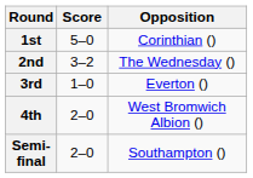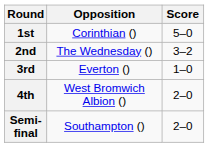 <table class="wikitable plainrowheaders" style="text-align:center;margin-left:1em;float:right">
 <tr>
 <th width="25">Round</th>
+<th width="150">Opposition</th>
 <th width="50">Score</th>
-<th width="150">Opposition</th>
 </tr>
 <tr>
 <th Scope=row>1st</th>
+<td><a href='#'>Corinthian</a> ()</td>
 <td>5–0</td>
-<td><a href='#'>Corinthian</a> ()</td>
 </tr>
 <tr>
 <th Scope=row>2nd</th>
+<td><a href='#'>The Wednesday</a> ()</td>
 <td>3–2</td>
-<td><a href='#'>The Wednesday</a> ()</td>
 </tr>
 <tr>
 <th Scope=row>3rd</th>
+<td><a href='#'>Everton</a> ()</td>
 <td>1–0</td>
-<td><a href='#'>Everton</a> ()</td>
 </tr>
 <tr>
 <th Scope=row>4th</th>
+<td><a href='#'>West Bromwich Albion</a> ()</td>
 <td>2–0</td>
-<td><a href='#'>West Bromwich Albion</a> ()</td>
 </tr>
 <tr>
 <th Scope=row>Semi-final</th>
+<td><a href='#'>Southampton</a> ()</td>
 <td>2–0</td>
-<td><a href='#'>Southampton</a> ()</td>
 </tr>
 </table>
